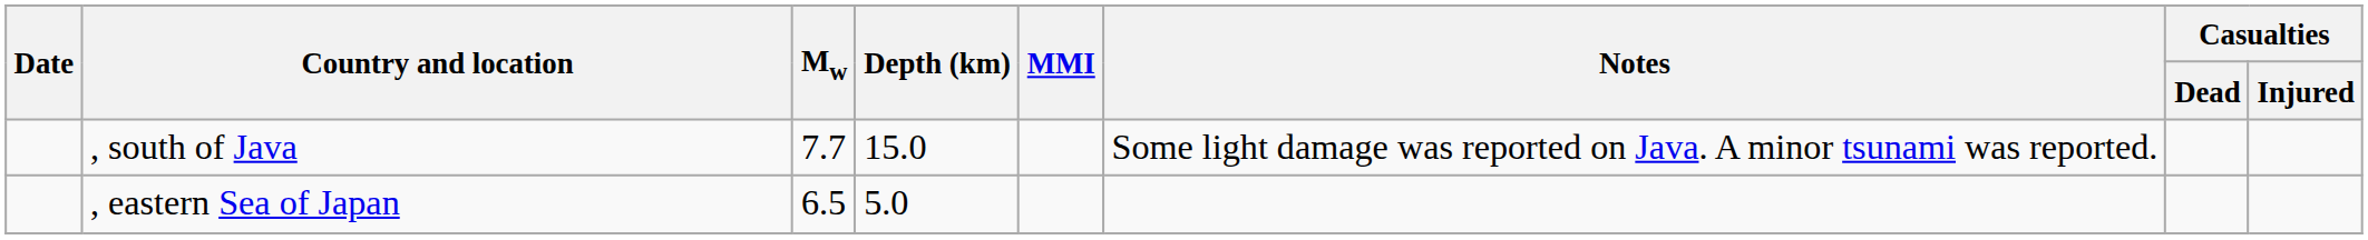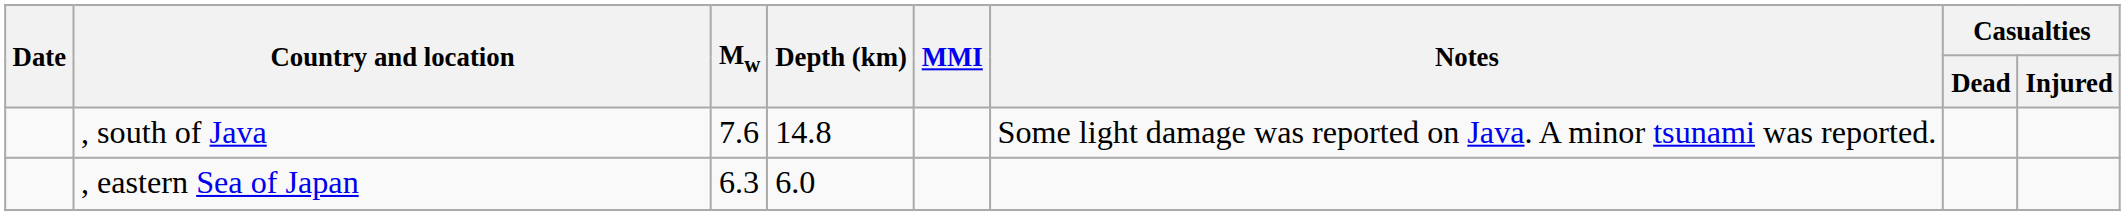 <table class="wikitable sortable sort-under" style="border:1px black; margin-left:1em;">
 <tr>
 <th rowspan="2"><small>Date</small></th>
 <th rowspan="2" style="width: 310px"><small>Country and location</small></th>
 <th rowspan="2"><small>M<sub>w</sub></small></th>
 <th rowspan="2"><small>Depth (km)</small></th>
 <th rowspan="2"><small><a href='#'>MMI</a></small></th>
 <th rowspan="2" class="unsortable"><small>Notes</small></th>
 <th colspan="2"><small>Casualties</small></th>
 </tr>
 <tr>
 <th><small>Dead</small></th>
 <th><small>Injured</small></th>
 </tr>
 <tr>
 <td></td>
 <td>, south of <a href='#'>Java</a></td>
-<td>7.7</td>
-<td>15.0</td>
+<td>7.6</td>
+<td>14.8</td>
 <td></td>
 <td>Some light damage was reported on <a href='#'>Java</a>. A minor <a href='#'>tsunami</a> was reported.</td>
 <td></td>
 <td></td>
 </tr>
 <tr>
 <td></td>
 <td>, eastern <a href='#'>Sea of Japan</a></td>
-<td>6.5</td>
-<td>5.0</td>
+<td>6.3</td>
+<td>6.0</td>
 <td></td>
 <td></td>
 <td></td>
 <td></td>
 </tr>
 </table>
